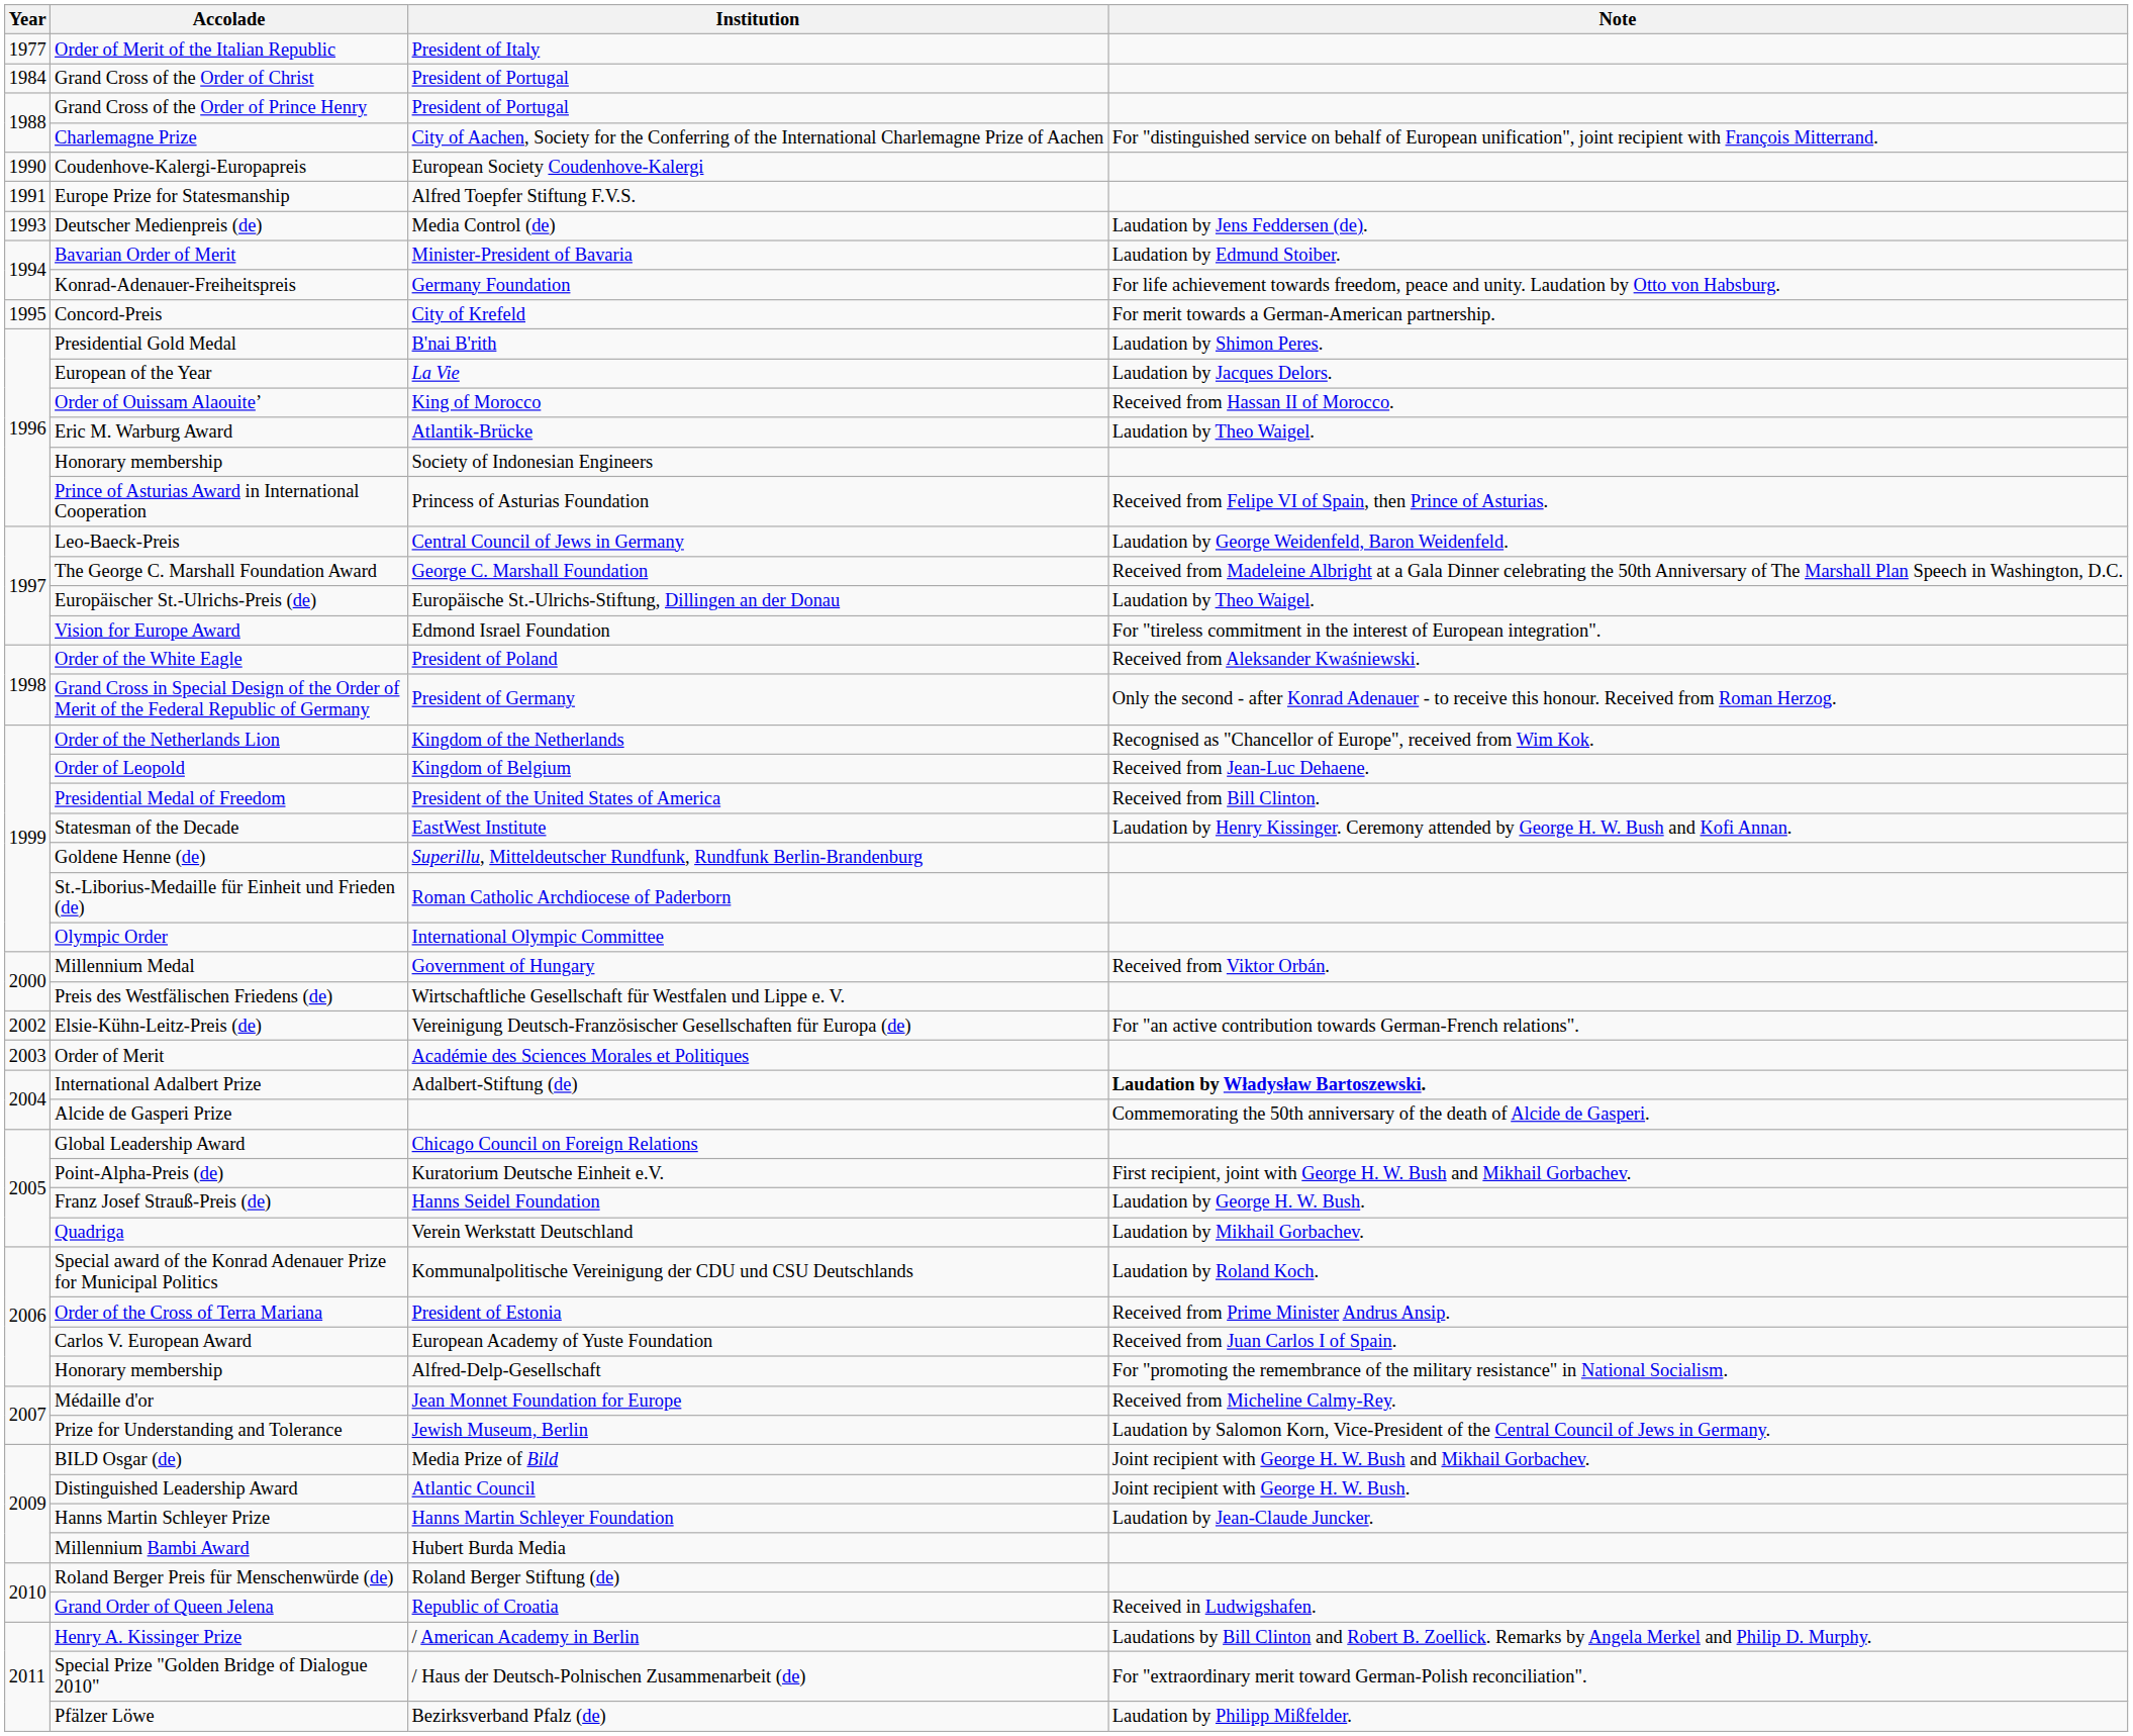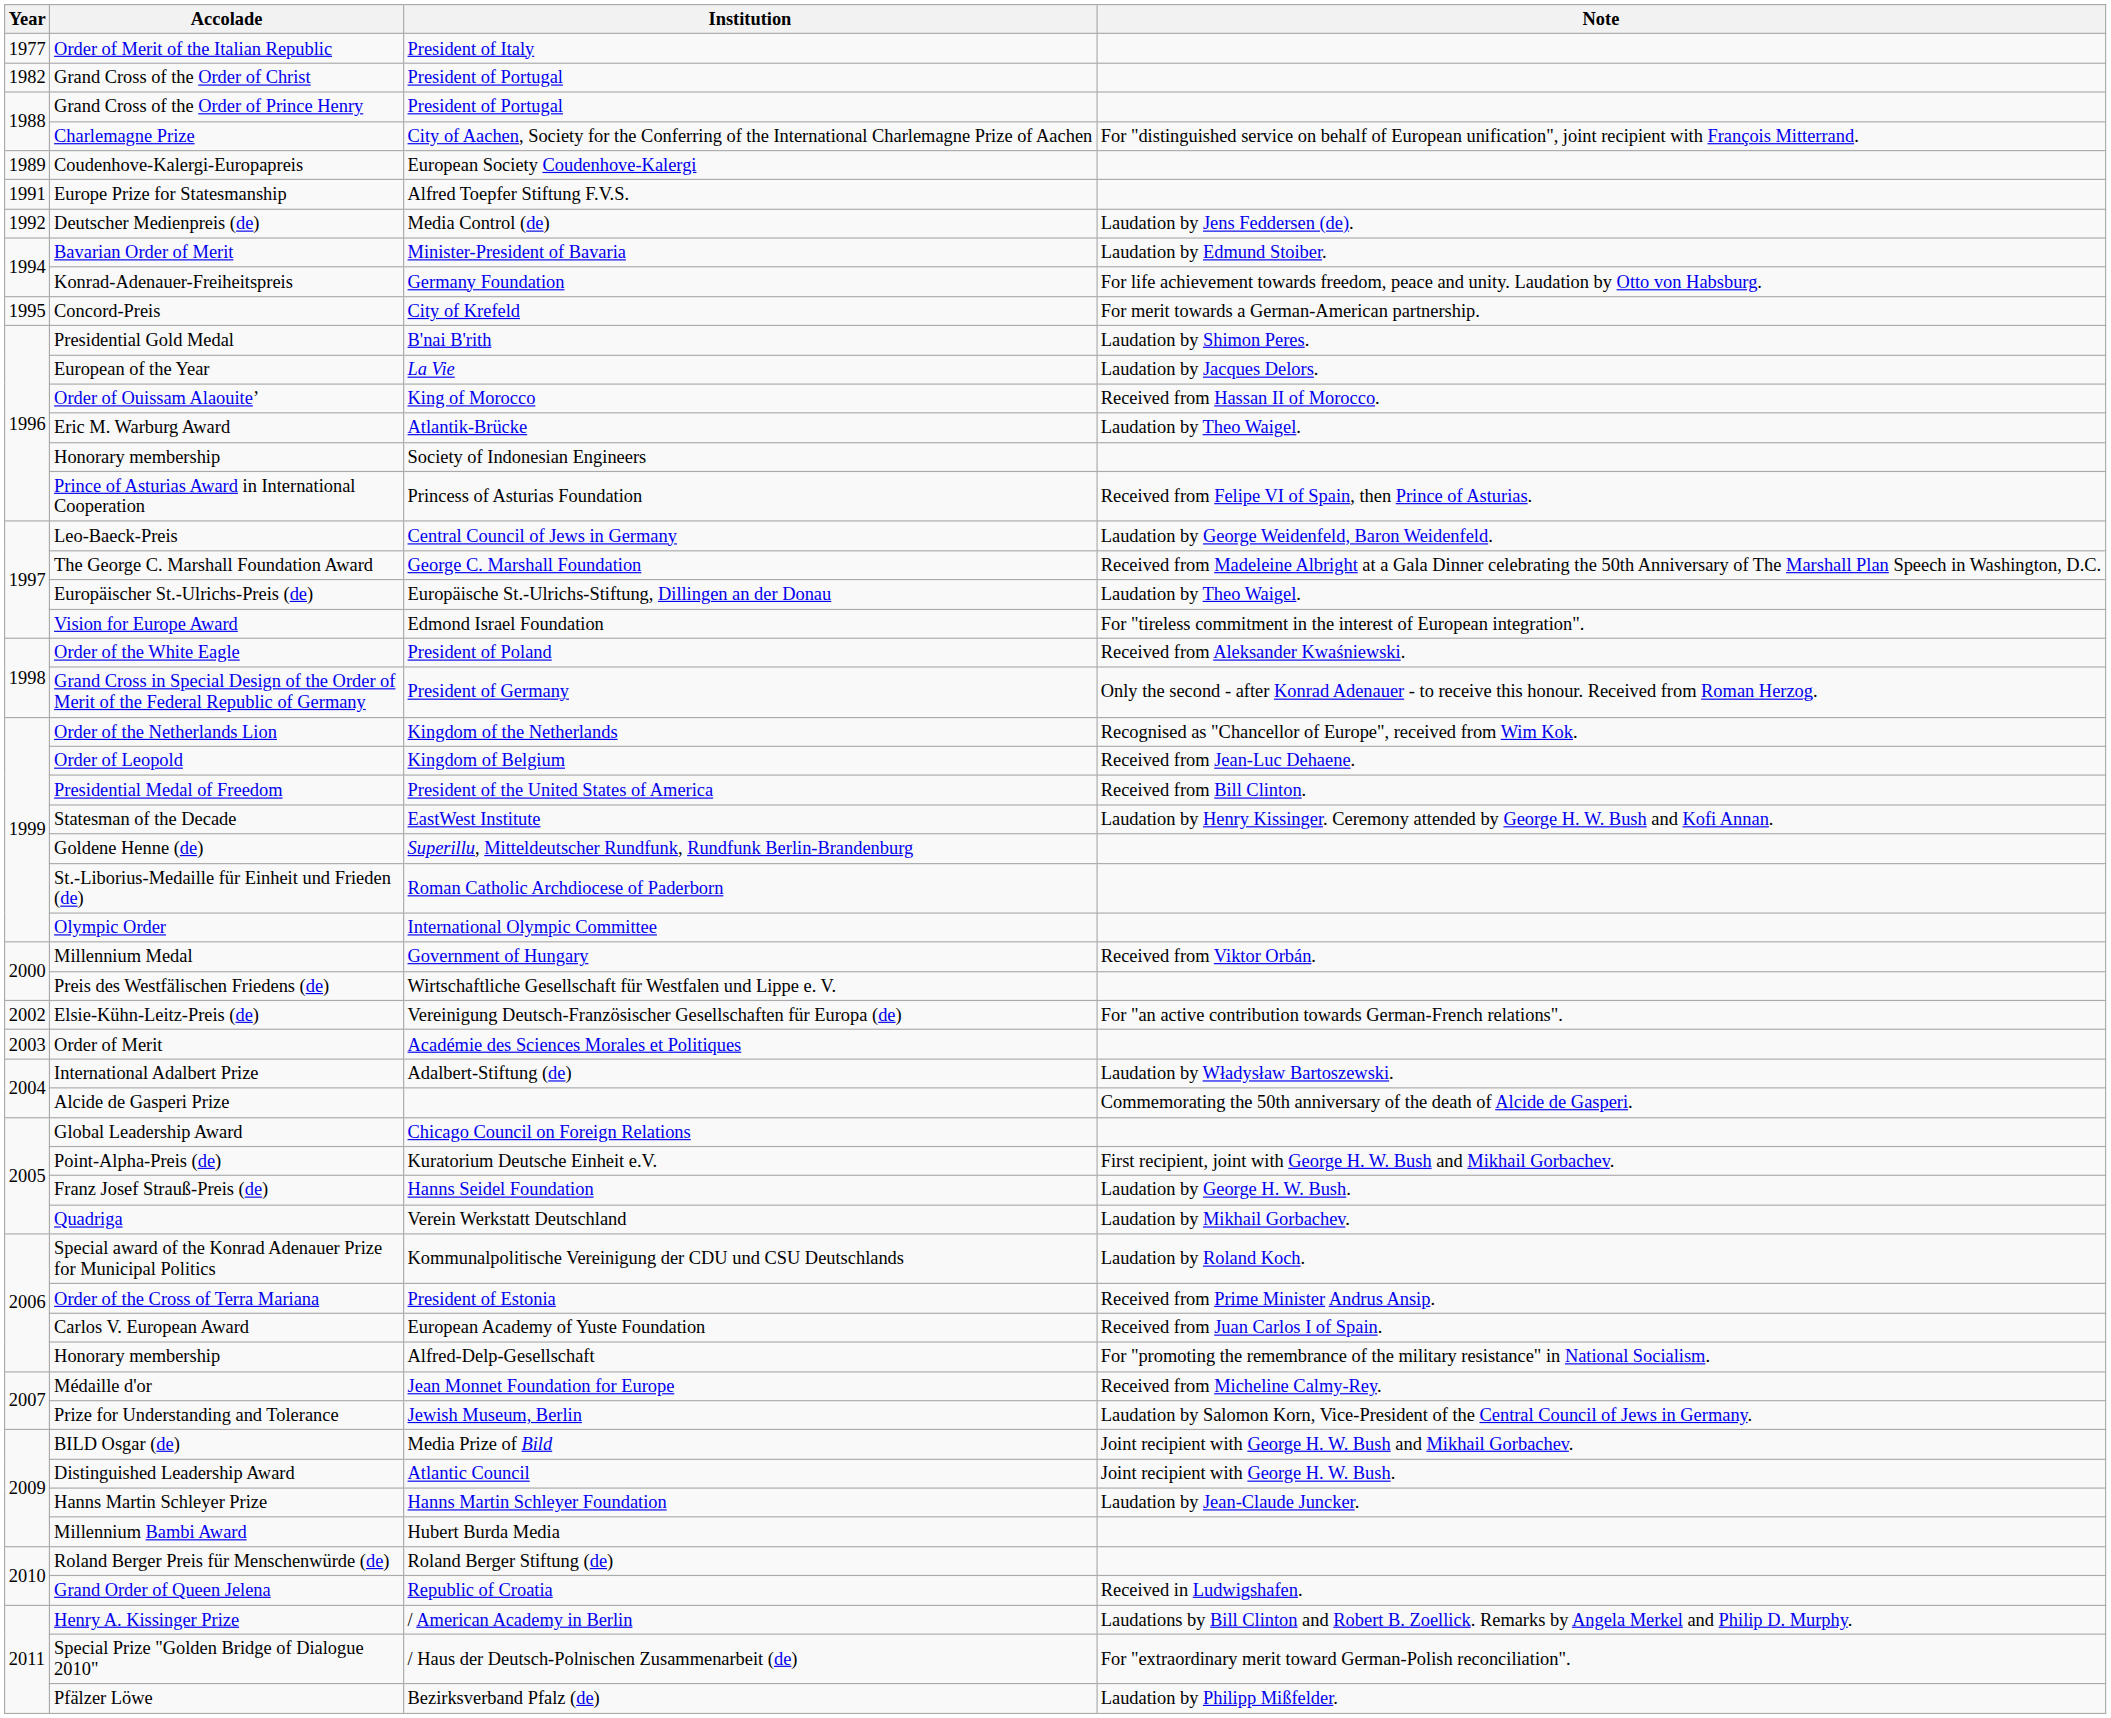 <table class="wikitable">
 <tr>
 <th>Year</th>
 <th width="300px">Accolade</th>
 <th>Institution</th>
 <th>Note</th>
 </tr>
 <tr>
 <td>1977</td>
 <td><a href='#'>Order of Merit of the Italian Republic</a></td>
 <td> <a href='#'>President of Italy</a></td>
 <td></td>
 </tr>
 <tr>
-<td>1984</td>
+<td>1982</td>
 <td>Grand Cross of the <a href='#'>Order of Christ</a></td>
 <td> <a href='#'>President of Portugal</a></td>
 <td></td>
 </tr>
 <tr>
 <td rowspan="2">1988</td>
 <td>Grand Cross of the <a href='#'>Order of Prince Henry</a></td>
 <td> <a href='#'>President of Portugal</a></td>
 <td></td>
 </tr>
 <tr>
 <td><a href='#'>Charlemagne Prize</a></td>
 <td> <a href='#'>City of Aachen</a>, Society for the Conferring of the International Charlemagne Prize of Aachen</td>
 <td>For "distinguished service on behalf of European unification", joint recipient with <a href='#'>François Mitterrand</a>.</td>
 </tr>
 <tr>
-<td>1990</td>
+<td>1989</td>
 <td>Coudenhove-Kalergi-Europapreis</td>
 <td> European Society <a href='#'>Coudenhove-Kalergi</a></td>
 <td></td>
 </tr>
 <tr>
 <td>1991</td>
 <td>Europe Prize for Statesmanship</td>
 <td> Alfred Toepfer Stiftung F.V.S.</td>
 <td></td>
 </tr>
 <tr>
-<td>1993</td>
+<td>1992</td>
 <td>Deutscher Medienpreis (<a href='#'>de</a>)</td>
 <td> Media Control (<a href='#'>de</a>)</td>
 <td>Laudation by <a href='#'>Jens Feddersen (de)</a>.</td>
 </tr>
 <tr>
 <td rowspan="2">1994</td>
 <td><a href='#'>Bavarian Order of Merit</a></td>
 <td> <a href='#'>Minister-President of Bavaria</a></td>
 <td>Laudation by <a href='#'>Edmund Stoiber</a>.</td>
 </tr>
 <tr>
 <td>Konrad-Adenauer-Freiheitspreis</td>
 <td> <a href='#'>Germany Foundation</a></td>
 <td>For life achievement towards freedom, peace and unity. Laudation by <a href='#'>Otto von Habsburg</a>.</td>
 </tr>
 <tr>
 <td>1995</td>
 <td>Concord-Preis</td>
 <td> <a href='#'>City of Krefeld</a></td>
 <td>For merit towards a German-American partnership.</td>
 </tr>
 <tr>
 <td rowspan="6">1996</td>
 <td>Presidential Gold Medal</td>
 <td> <a href='#'>B'nai B'rith</a></td>
 <td>Laudation by <a href='#'>Shimon Peres</a>.</td>
 </tr>
 <tr>
 <td>European of the Year</td>
 <td> <em><a href='#'>La Vie</a></em></td>
 <td>Laudation by <a href='#'>Jacques Delors</a>.</td>
 </tr>
 <tr>
 <td><a href='#'>Order of Ouissam Alaouite</a>’</td>
 <td> <a href='#'>King of Morocco</a></td>
 <td>Received from <a href='#'>Hassan II of Morocco</a>.</td>
 </tr>
 <tr>
 <td>Eric M. Warburg Award</td>
 <td> <a href='#'>Atlantik-Brücke</a></td>
 <td>Laudation by <a href='#'>Theo Waigel</a>.</td>
 </tr>
 <tr>
 <td>Honorary membership</td>
 <td> Society of Indonesian Engineers</td>
 <td></td>
 </tr>
 <tr>
 <td><a href='#'>Prince of Asturias Award</a> in International Cooperation</td>
 <td> Princess of Asturias Foundation</td>
 <td>Received from <a href='#'>Felipe VI of Spain</a>, then <a href='#'>Prince of Asturias</a>.</td>
 </tr>
 <tr>
 <td rowspan="4">1997</td>
 <td>Leo-Baeck-Preis</td>
 <td> <a href='#'>Central Council of Jews in Germany</a></td>
 <td>Laudation by <a href='#'>George Weidenfeld, Baron Weidenfeld</a>.</td>
 </tr>
 <tr>
 <td>The George C. Marshall Foundation Award</td>
 <td> <a href='#'>George C. Marshall Foundation</a></td>
 <td>Received from <a href='#'>Madeleine Albright</a> at a Gala Dinner celebrating the 50th Anniversary of The <a href='#'>Marshall Plan</a> Speech in Washington, D.C.</td>
 </tr>
 <tr>
 <td>Europäischer St.-Ulrichs-Preis (<a href='#'>de</a>)</td>
 <td> Europäische St.-Ulrichs-Stiftung, <a href='#'>Dillingen an der Donau</a></td>
 <td>Laudation by <a href='#'>Theo Waigel</a>.</td>
 </tr>
 <tr>
 <td><a href='#'>Vision for Europe Award</a></td>
 <td> Edmond Israel Foundation</td>
 <td>For "tireless commitment in the interest of European integration".</td>
 </tr>
 <tr>
 <td rowspan="2">1998</td>
 <td><a href='#'>Order of the White Eagle</a></td>
 <td> <a href='#'>President of Poland</a></td>
 <td>Received from <a href='#'>Aleksander Kwaśniewski</a>.</td>
 </tr>
 <tr>
 <td><a href='#'>Grand Cross in Special Design of the Order of Merit of the Federal Republic of Germany</a></td>
 <td> <a href='#'>President of Germany</a></td>
 <td>Only the second - after <a href='#'>Konrad Adenauer</a> - to receive this honour. Received from <a href='#'>Roman Herzog</a>.</td>
 </tr>
 <tr>
 <td rowspan="7">1999</td>
 <td><a href='#'>Order of the Netherlands Lion</a></td>
 <td> <a href='#'>Kingdom of the Netherlands</a></td>
 <td>Recognised as "Chancellor of Europe", received from <a href='#'>Wim Kok</a>.</td>
 </tr>
 <tr>
 <td><a href='#'>Order of Leopold</a></td>
 <td> <a href='#'>Kingdom of Belgium</a></td>
 <td>Received from <a href='#'>Jean-Luc Dehaene</a>.</td>
 </tr>
 <tr>
 <td><a href='#'>Presidential Medal of Freedom</a></td>
 <td> <a href='#'>President of the United States of America</a></td>
 <td>Received from <a href='#'>Bill Clinton</a>.</td>
 </tr>
 <tr>
 <td>Statesman of the Decade</td>
 <td> <a href='#'>EastWest Institute</a></td>
 <td>Laudation by <a href='#'>Henry Kissinger</a>. Ceremony attended by <a href='#'>George H. W. Bush</a> and <a href='#'>Kofi Annan</a>.</td>
 </tr>
 <tr>
 <td>Goldene Henne (<a href='#'>de</a>)</td>
 <td> <em><a href='#'>Superillu</a></em>, <a href='#'>Mitteldeutscher Rundfunk</a>, <a href='#'>Rundfunk Berlin-Brandenburg</a></td>
 <td></td>
 </tr>
 <tr>
 <td>St.-Liborius-Medaille für Einheit und Frieden (<a href='#'>de</a>)</td>
 <td> <a href='#'>Roman Catholic Archdiocese of Paderborn</a></td>
 <td></td>
 </tr>
 <tr>
 <td><a href='#'>Olympic Order</a></td>
 <td> <a href='#'>International Olympic Committee</a></td>
 <td></td>
 </tr>
 <tr>
 <td rowspan="2">2000</td>
 <td>Millennium Medal</td>
 <td> <a href='#'>Government of Hungary</a></td>
 <td>Received from <a href='#'>Viktor Orbán</a>.</td>
 </tr>
 <tr>
 <td>Preis des Westfälischen Friedens (<a href='#'>de</a>)</td>
 <td> Wirtschaftliche Gesellschaft für Westfalen und Lippe e. V.</td>
 <td></td>
 </tr>
 <tr>
 <td>2002</td>
 <td>Elsie-Kühn-Leitz-Preis (<a href='#'>de</a>)</td>
 <td> Vereinigung Deutsch-Französischer Gesellschaften für Europa (<a href='#'>de</a>)</td>
 <td>For "an active contribution towards German-French relations".</td>
 </tr>
 <tr>
 <td>2003</td>
 <td>Order of Merit</td>
 <td> <a href='#'>Académie des Sciences Morales et Politiques</a></td>
 <td></td>
 </tr>
 <tr>
 <td rowspan="2">2004</td>
 <td>International Adalbert Prize</td>
 <td> Adalbert-Stiftung (<a href='#'>de</a>)</td>
-<td><strong>Laudation by <a href='#'>Władysław Bartoszewski</a>.</strong></td>
+<td>Laudation by <a href='#'>Władysław Bartoszewski</a>.</td>
 </tr>
 <tr>
 <td>Alcide de Gasperi Prize</td>
 <td></td>
 <td>Commemorating the 50th anniversary of the death of <a href='#'>Alcide de Gasperi</a>.</td>
 </tr>
 <tr>
 <td rowspan="4">2005</td>
 <td>Global Leadership Award</td>
 <td> <a href='#'>Chicago Council on Foreign Relations</a></td>
 <td></td>
 </tr>
 <tr>
 <td>Point-Alpha-Preis (<a href='#'>de</a>)</td>
 <td> Kuratorium Deutsche Einheit e.V.</td>
 <td>First recipient, joint with <a href='#'>George H. W. Bush</a> and <a href='#'>Mikhail Gorbachev</a>.</td>
 </tr>
 <tr>
 <td>Franz Josef Strauß-Preis (<a href='#'>de</a>)</td>
 <td> <a href='#'>Hanns Seidel Foundation</a></td>
 <td>Laudation by <a href='#'>George H. W. Bush</a>.</td>
 </tr>
 <tr>
 <td><a href='#'>Quadriga</a></td>
 <td> Verein Werkstatt Deutschland</td>
 <td>Laudation by <a href='#'>Mikhail Gorbachev</a>.</td>
 </tr>
 <tr>
 <td rowspan="4">2006</td>
 <td>Special award of the Konrad Adenauer Prize for Municipal Politics</td>
 <td> Kommunalpolitische Vereinigung der CDU und CSU Deutschlands</td>
 <td>Laudation by <a href='#'>Roland Koch</a>.</td>
 </tr>
 <tr>
 <td><a href='#'>Order of the Cross of Terra Mariana</a></td>
 <td> <a href='#'>President of Estonia</a></td>
 <td>Received from <a href='#'>Prime Minister</a> <a href='#'>Andrus Ansip</a>.</td>
 </tr>
 <tr>
 <td>Carlos V. European Award</td>
 <td> European Academy of Yuste Foundation</td>
 <td>Received from <a href='#'>Juan Carlos I of Spain</a>.</td>
 </tr>
 <tr>
 <td>Honorary membership</td>
 <td> Alfred-Delp-Gesellschaft</td>
 <td>For "promoting the remembrance of the military resistance" in <a href='#'>National Socialism</a>.</td>
 </tr>
 <tr>
 <td rowspan="2">2007</td>
 <td>Médaille d'or</td>
 <td> <a href='#'>Jean Monnet Foundation for Europe</a></td>
 <td>Received from <a href='#'>Micheline Calmy-Rey</a>.</td>
 </tr>
 <tr>
 <td>Prize for Understanding and Tolerance</td>
 <td> <a href='#'>Jewish Museum, Berlin</a></td>
 <td>Laudation by Salomon Korn, Vice-President of the <a href='#'>Central Council of Jews in Germany</a>.</td>
 </tr>
 <tr>
 <td rowspan="4">2009</td>
 <td>BILD Osgar (<a href='#'>de</a>)</td>
 <td> Media Prize of <em><a href='#'>Bild</a></em></td>
 <td>Joint recipient with <a href='#'>George H. W. Bush</a> and <a href='#'>Mikhail Gorbachev</a>.</td>
 </tr>
 <tr>
 <td>Distinguished Leadership Award</td>
 <td> <a href='#'>Atlantic Council</a></td>
 <td>Joint recipient with <a href='#'>George H. W. Bush</a>.</td>
 </tr>
 <tr>
 <td>Hanns Martin Schleyer Prize</td>
 <td> <a href='#'>Hanns Martin Schleyer Foundation</a></td>
 <td>Laudation by <a href='#'>Jean-Claude Juncker</a>.</td>
 </tr>
 <tr>
 <td>Millennium <a href='#'>Bambi Award</a></td>
 <td> Hubert Burda Media</td>
 <td></td>
 </tr>
 <tr>
 <td rowspan="2">2010</td>
 <td>Roland Berger Preis für Menschenwürde (<a href='#'>de</a>)</td>
 <td> Roland Berger Stiftung (<a href='#'>de</a>)</td>
 <td></td>
 </tr>
 <tr>
 <td><a href='#'>Grand Order of Queen Jelena</a></td>
 <td> <a href='#'>Republic of Croatia</a></td>
 <td>Received in <a href='#'>Ludwigshafen</a>.</td>
 </tr>
 <tr>
 <td rowspan="3">2011</td>
 <td><a href='#'>Henry A. Kissinger Prize</a></td>
 <td>/ <a href='#'>American Academy in Berlin</a></td>
 <td>Laudations by <a href='#'>Bill Clinton</a> and <a href='#'>Robert B. Zoellick</a>. Remarks by <a href='#'>Angela Merkel</a> and <a href='#'>Philip D. Murphy</a>.</td>
 </tr>
 <tr>
 <td>Special Prize "Golden Bridge of Dialogue 2010"</td>
 <td>/ Haus der Deutsch-Polnischen Zusammenarbeit (<a href='#'>de</a>)</td>
 <td>For "extraordinary merit toward German-Polish reconciliation".</td>
 </tr>
 <tr>
 <td>Pfälzer Löwe</td>
 <td> Bezirksverband Pfalz (<a href='#'>de</a>)</td>
 <td>Laudation by <a href='#'>Philipp Mißfelder</a>.</td>
 </tr>
 </table>
